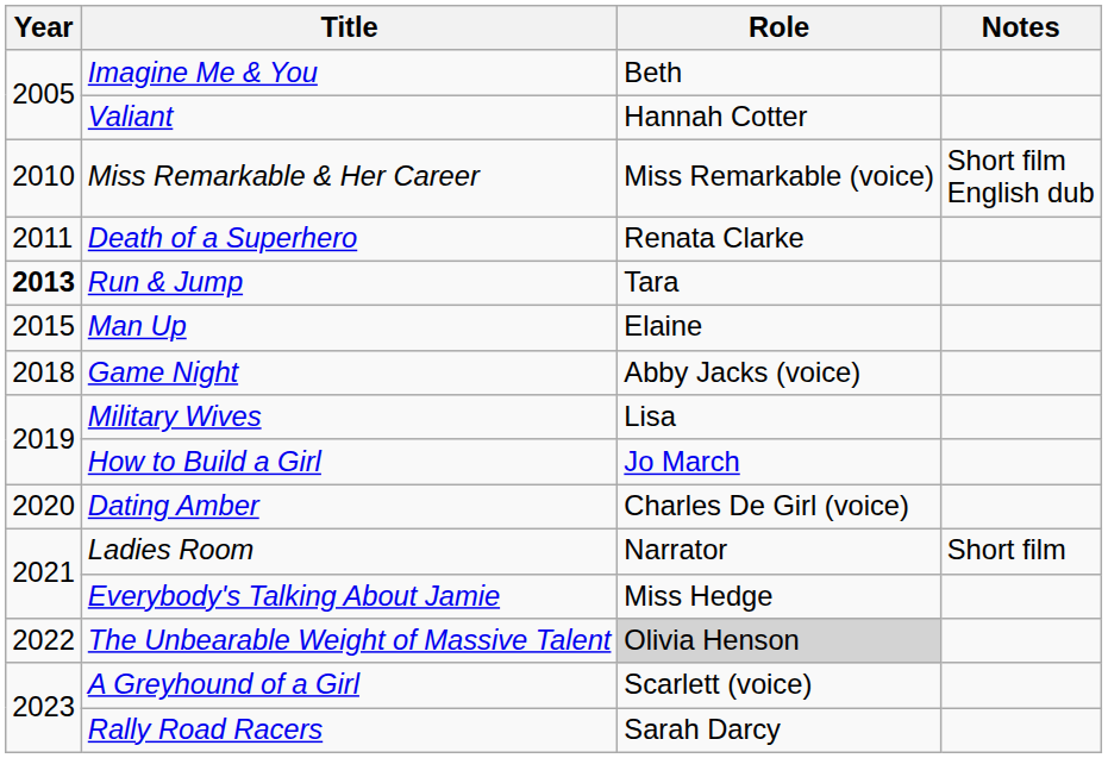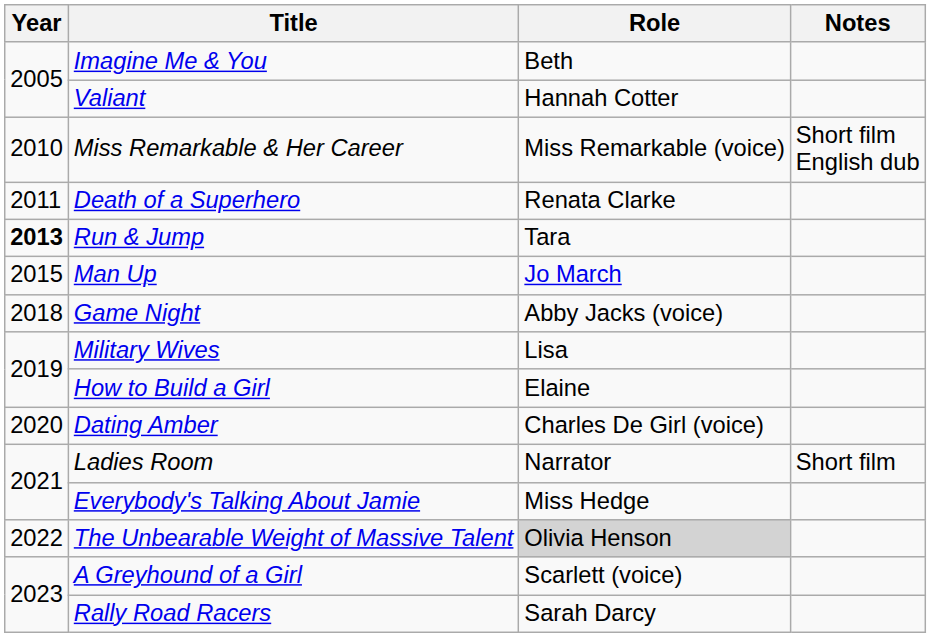 <table class="wikitable sortable">
 <tr>
 <th>Year</th>
 <th>Title</th>
 <th>Role</th>
 <th class="unsortable">Notes</th>
 </tr>
 <tr>
 <td rowspan=2>2005</td>
 <td><em><a href='#'>Imagine Me & You</a></em></td>
 <td>Beth</td>
 <td></td>
 </tr>
 <tr>
 <td><em><a href='#'>Valiant</a></em></td>
 <td>Hannah Cotter</td>
 <td></td>
 </tr>
 <tr>
 <td>2010</td>
 <td><em>Miss Remarkable & Her Career</em></td>
 <td>Miss Remarkable (voice)</td>
 <td>Short film<br>English dub</td>
 </tr>
 <tr>
 <td>2011</td>
 <td><em><a href='#'>Death of a Superhero</a></em></td>
 <td>Renata Clarke</td>
 <td></td>
 </tr>
 <tr>
 <td><strong>2013</strong></td>
 <td><em><a href='#'>Run & Jump</a></em></td>
 <td>Tara</td>
 <td></td>
 </tr>
 <tr>
 <td>2015</td>
 <td><em><a href='#'>Man Up</a></em></td>
-<td>Elaine</td>
+<td><a href='#'>Jo March</a></td>
 <td></td>
 </tr>
 <tr>
 <td>2018</td>
 <td><em><a href='#'>Game Night</a></em></td>
 <td>Abby Jacks (voice)</td>
 <td></td>
 </tr>
 <tr>
 <td rowspan=2>2019</td>
 <td><em><a href='#'>Military Wives</a></em></td>
 <td>Lisa</td>
 <td></td>
 </tr>
 <tr>
 <td><em><a href='#'>How to Build a Girl</a></em></td>
-<td><a href='#'>Jo March</a></td>
+<td>Elaine</td>
 <td></td>
 </tr>
 <tr>
 <td>2020</td>
 <td><em><a href='#'>Dating Amber</a></em></td>
 <td>Charles De Girl (voice)</td>
 <td></td>
 </tr>
 <tr>
 <td rowspan=2>2021</td>
 <td><em>Ladies Room</em></td>
 <td>Narrator</td>
 <td>Short film</td>
 </tr>
 <tr>
 <td><em><a href='#'>Everybody's Talking About Jamie</a></em></td>
 <td>Miss Hedge</td>
 <td></td>
 </tr>
 <tr>
 <td>2022</td>
 <td><em><a href='#'>The Unbearable Weight of Massive Talent</a></em></td>
 <td style="background: lightgrey;">Olivia Henson</td>
 <td></td>
 </tr>
 <tr>
 <td rowspan=2>2023</td>
 <td><em><a href='#'>A Greyhound of a Girl</a></em></td>
 <td>Scarlett (voice)</td>
 <td></td>
 </tr>
 <tr>
 <td><em><a href='#'>Rally Road Racers</a></em></td>
 <td>Sarah Darcy</td>
 <td></td>
 </tr>
 </table>
